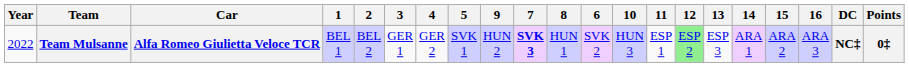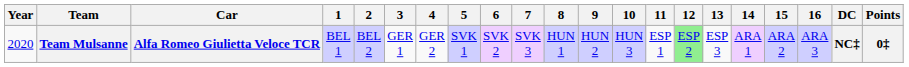 <table class="wikitable" style="text-align:center; font-size:85%">
 <tr>
 <th>Year</th>
 <th>Team</th>
 <th>Car</th>
 <th>1</th>
 <th>2</th>
 <th>3</th>
 <th>4</th>
 <th>5</th>
-<th>9</th>
+<th>6</th>
 <th>7</th>
 <th>8</th>
-<th>6</th>
+<th>9</th>
 <th>10</th>
 <th>11</th>
 <th>12</th>
 <th>13</th>
 <th>14</th>
 <th>15</th>
 <th>16</th>
 <th>DC</th>
 <th>Points</th>
 </tr>
 <tr>
-<td><a href='#'>2022</a></td>
+<td><a href='#'>2020</a></td>
 <th nowrap><a href='#'>Team Mulsanne</a></th>
 <th nowrap><a href='#'>Alfa Romeo Giulietta Veloce TCR</a></th>
 <td style="background:#CFCFFF;"><a href='#'>BEL<br>1</a><br></td>
 <td style="background:#CFCFFF;"><a href='#'>BEL<br>2</a><br></td>
 <td><a href='#'>GER<br>1</a></td>
 <td><a href='#'>GER<br>2</a></td>
 <td style="background:#CFCFFF;"><a href='#'>SVK<br>1</a><br></td>
+<td style="background:#EFCFFF;"><a href='#'>SVK<br>2</a><br></td>
+<td style="background:#EFCFFF;"><a href='#'>SVK<br>3</a><br></td>
+<td style="background:#CFCFFF;"><a href='#'>HUN<br>1</a><br></td>
 <td style="background:#CFCFFF;"><a href='#'>HUN<br>2</a><br></td>
-<td style="background:#EFCFFF;"><strong><a href='#'>SVK<br>3</a><br></strong></td>
-<td style="background:#CFCFFF;"><a href='#'>HUN<br>1</a><br></td>
-<td style="background:#EFCFFF;"><a href='#'>SVK<br>2</a><br></td>
 <td style="background:#CFCFFF;"><a href='#'>HUN<br>3</a><br></td>
 <td><a href='#'>ESP<br>1</a></td>
 <td style="background: lightgreen;"><a href='#'>ESP<br>2</a></td>
 <td><a href='#'>ESP<br>3</a></td>
 <td style="background:#EFCFFF;"><a href='#'>ARA<br>1</a><br></td>
 <td style="background:#CFCFFF;"><a href='#'>ARA<br>2</a><br></td>
 <td style="background:#CFCFFF;"><a href='#'>ARA<br>3</a><br></td>
 <th>NC‡</th>
 <th>0‡</th>
 </tr>
 </table>
